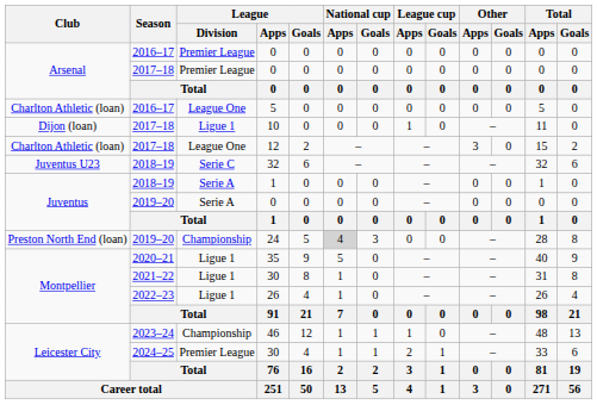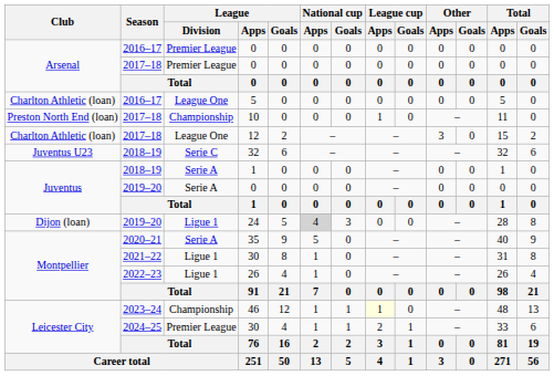 <table class="wikitable" style="text-align: center">
 <tr>
 <th rowspan="2">Club</th>
 <th rowspan="2">Season</th>
 <th colspan="3">League</th>
 <th colspan="2">National cup</th>
 <th colspan="2">League cup</th>
 <th colspan="2">Other</th>
 <th colspan="2">Total</th>
 </tr>
 <tr>
 <th>Division</th>
 <th>Apps</th>
 <th>Goals</th>
 <th>Apps</th>
 <th>Goals</th>
 <th>Apps</th>
 <th>Goals</th>
 <th>Apps</th>
 <th>Goals</th>
 <th>Apps</th>
 <th>Goals</th>
 </tr>
 <tr>
 <td rowspan="3"><a href='#'>Arsenal</a></td>
 <td><a href='#'>2016–17</a></td>
 <td><a href='#'>Premier League</a></td>
 <td>0</td>
 <td>0</td>
 <td>0</td>
 <td>0</td>
 <td>0</td>
 <td>0</td>
 <td>0</td>
 <td>0</td>
 <td>0</td>
 <td>0</td>
 </tr>
 <tr>
 <td><a href='#'>2017–18</a></td>
 <td>Premier League</td>
 <td>0</td>
 <td>0</td>
 <td>0</td>
 <td>0</td>
 <td>0</td>
 <td>0</td>
 <td>0</td>
 <td>0</td>
 <td>0</td>
 <td>0</td>
 </tr>
 <tr>
 <th colspan="2">Total</th>
 <th>0</th>
 <th>0</th>
 <th>0</th>
 <th>0</th>
 <th>0</th>
 <th>0</th>
 <th>0</th>
 <th>0</th>
 <th>0</th>
 <th>0</th>
 </tr>
 <tr>
 <td><a href='#'>Charlton Athletic</a> (loan)</td>
 <td><a href='#'>2016–17</a></td>
 <td><a href='#'>League One</a></td>
 <td>5</td>
 <td>0</td>
 <td>0</td>
 <td>0</td>
 <td>0</td>
 <td>0</td>
 <td>0</td>
 <td>0</td>
 <td>5</td>
 <td>0</td>
 </tr>
 <tr>
-<td><a href='#'>Dijon</a> (loan)</td>
+<td><a href='#'>Preston North End</a> (loan)</td>
 <td><a href='#'>2017–18</a></td>
-<td><a href='#'>Ligue 1</a></td>
+<td><a href='#'>Championship</a></td>
 <td>10</td>
 <td>0</td>
 <td>0</td>
 <td>0</td>
 <td>1</td>
 <td>0</td>
 <td colspan="2">–</td>
 <td>11</td>
 <td>0</td>
 </tr>
 <tr>
 <td><a href='#'>Charlton Athletic</a> (loan)</td>
 <td><a href='#'>2017–18</a></td>
 <td>League One</td>
 <td>12</td>
 <td>2</td>
 <td colspan="2">–</td>
 <td colspan="2">–</td>
 <td>3</td>
 <td>0</td>
 <td>15</td>
 <td>2</td>
 </tr>
 <tr>
 <td><a href='#'>Juventus U23</a></td>
 <td><a href='#'>2018–19</a></td>
 <td><a href='#'>Serie C</a></td>
 <td>32</td>
 <td>6</td>
 <td colspan="2">–</td>
 <td colspan="2">–</td>
 <td colspan="2">–</td>
 <td>32</td>
 <td>6</td>
 </tr>
 <tr>
 <td rowspan="3"><a href='#'>Juventus</a></td>
 <td><a href='#'>2018–19</a></td>
 <td><a href='#'>Serie A</a></td>
 <td>1</td>
 <td>0</td>
 <td>0</td>
 <td>0</td>
 <td colspan="2">–</td>
 <td>0</td>
 <td>0</td>
 <td>1</td>
 <td>0</td>
 </tr>
 <tr>
 <td><a href='#'>2019–20</a></td>
 <td>Serie A</td>
 <td>0</td>
 <td>0</td>
 <td>0</td>
 <td>0</td>
 <td colspan="2">–</td>
 <td>0</td>
 <td>0</td>
 <td>0</td>
 <td>0</td>
 </tr>
 <tr>
 <th colspan="2">Total</th>
 <th>1</th>
 <th>0</th>
 <th>0</th>
 <th>0</th>
 <th>0</th>
 <th>0</th>
 <th>0</th>
 <th>0</th>
 <th>1</th>
 <th>0</th>
 </tr>
 <tr>
-<td><a href='#'>Preston North End</a> (loan)</td>
+<td><a href='#'>Dijon</a> (loan)</td>
 <td><a href='#'>2019–20</a></td>
-<td><a href='#'>Championship</a></td>
+<td><a href='#'>Ligue 1</a></td>
 <td>24</td>
 <td>5</td>
 <td style="background: lightgrey;">4</td>
 <td>3</td>
 <td>0</td>
 <td>0</td>
 <td colspan="2">–</td>
 <td>28</td>
 <td>8</td>
 </tr>
 <tr>
 <td rowspan="4"><a href='#'>Montpellier</a></td>
 <td><a href='#'>2020–21</a></td>
-<td>Ligue 1</td>
+<td><a href='#'>Serie A</a></td>
 <td>35</td>
 <td>9</td>
 <td>5</td>
 <td>0</td>
 <td colspan="2">–</td>
 <td colspan="2">–</td>
 <td>40</td>
 <td>9</td>
 </tr>
 <tr>
 <td><a href='#'>2021–22</a></td>
 <td>Ligue 1</td>
 <td>30</td>
 <td>8</td>
 <td>1</td>
 <td>0</td>
 <td colspan="2">–</td>
 <td colspan="2">–</td>
 <td>31</td>
 <td>8</td>
 </tr>
 <tr>
 <td><a href='#'>2022–23</a></td>
 <td>Ligue 1</td>
 <td>26</td>
 <td>4</td>
 <td>1</td>
 <td>0</td>
 <td colspan="2">–</td>
 <td colspan="2">–</td>
 <td>26</td>
 <td>4</td>
 </tr>
 <tr>
 <th colspan="2">Total</th>
 <th>91</th>
 <th>21</th>
 <th>7</th>
 <th>0</th>
 <th>0</th>
 <th>0</th>
 <th>0</th>
 <th>0</th>
 <th>98</th>
 <th>21</th>
 </tr>
 <tr>
 <td rowspan=3><a href='#'>Leicester City</a></td>
 <td><a href='#'>2023–24</a></td>
 <td>Championship</td>
 <td>46</td>
 <td>12</td>
 <td>1</td>
 <td>1</td>
-<td>1</td>
+<td style="background: lightyellow;">1</td>
 <td>0</td>
 <td colspan="2">–</td>
 <td>48</td>
 <td>13</td>
 </tr>
 <tr>
 <td><a href='#'>2024–25</a></td>
 <td>Premier League</td>
 <td>30</td>
 <td>4</td>
 <td>1</td>
 <td>1</td>
 <td>2</td>
 <td>1</td>
 <td colspan="2">–</td>
 <td>33</td>
 <td>6</td>
 </tr>
 <tr>
 <th colspan="2">Total</th>
 <th>76</th>
 <th>16</th>
 <th>2</th>
 <th>2</th>
 <th>3</th>
 <th>1</th>
 <th>0</th>
 <th>0</th>
 <th>81</th>
 <th>19</th>
 </tr>
 <tr>
 <th colspan="3">Career total</th>
 <th>251</th>
 <th>50</th>
 <th>13</th>
 <th>5</th>
 <th>4</th>
 <th>1</th>
 <th>3</th>
 <th>0</th>
 <th>271</th>
 <th>56</th>
 </tr>
 </table>
